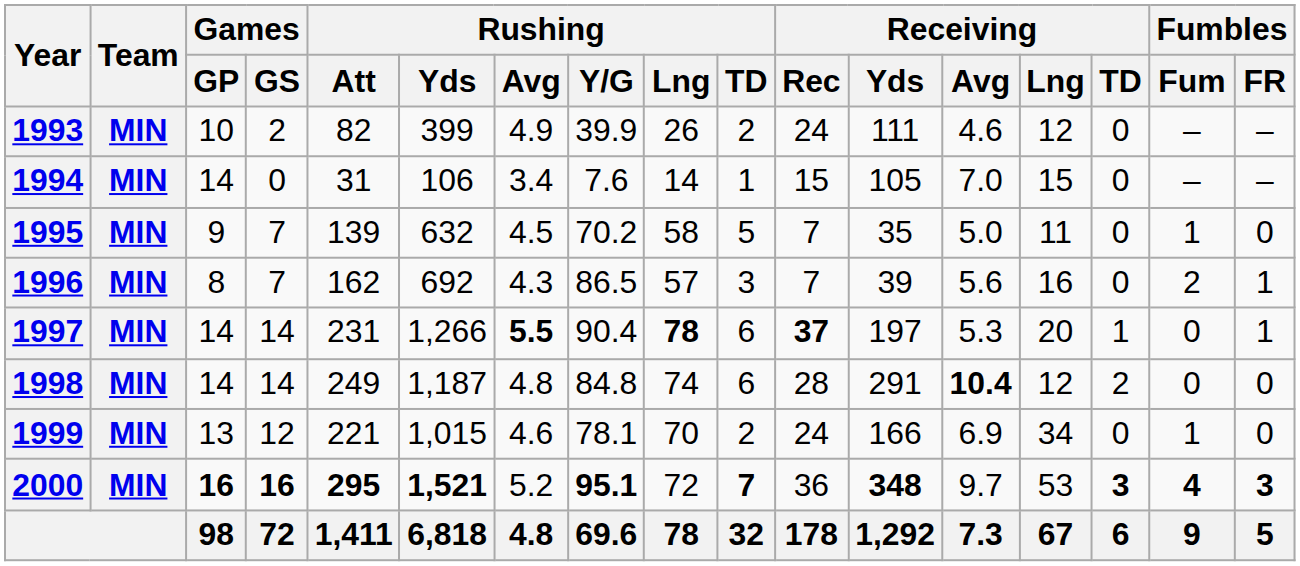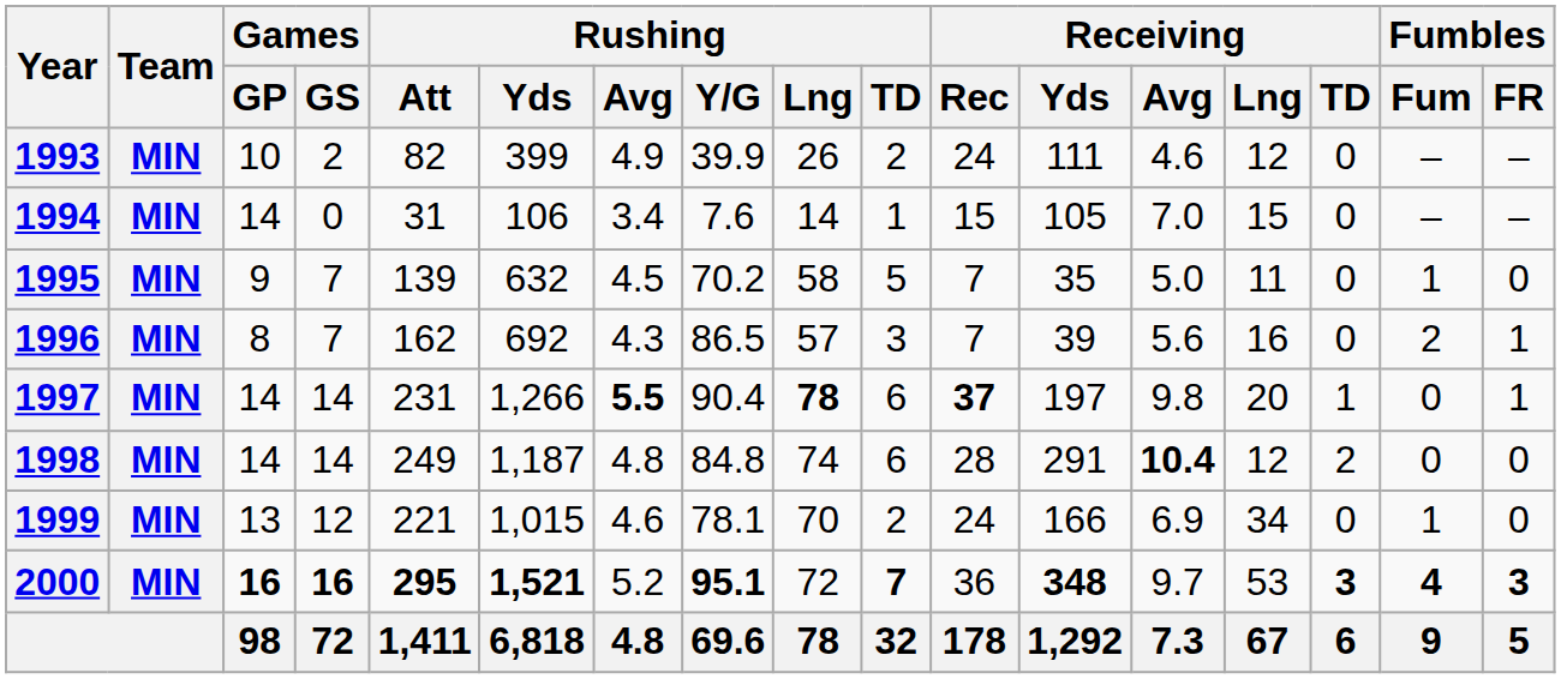 <table class= "wikitable" style="text-align:center;">
 <tr>
 <th rowspan="2">Year</th>
 <th rowspan="2">Team</th>
 <th colspan="2">Games</th>
 <th colspan="6">Rushing</th>
 <th colspan="5">Receiving</th>
 <th colspan="2">Fumbles</th>
 </tr>
 <tr>
 <th>GP</th>
 <th>GS</th>
 <th>Att</th>
 <th>Yds</th>
 <th>Avg</th>
 <th>Y/G</th>
 <th>Lng</th>
 <th>TD</th>
 <th>Rec</th>
 <th>Yds</th>
 <th>Avg</th>
 <th>Lng</th>
 <th>TD</th>
 <th>Fum</th>
 <th>FR</th>
 </tr>
 <tr>
 <th><a href='#'>1993</a></th>
 <th><a href='#'>MIN</a></th>
 <td>10</td>
 <td>2</td>
 <td>82</td>
 <td>399</td>
 <td>4.9</td>
 <td>39.9</td>
 <td>26</td>
 <td>2</td>
 <td>24</td>
 <td>111</td>
 <td>4.6</td>
 <td>12</td>
 <td>0</td>
 <td>–</td>
 <td>–</td>
 </tr>
 <tr>
 <th><a href='#'>1994</a></th>
 <th><a href='#'>MIN</a></th>
 <td>14</td>
 <td>0</td>
 <td>31</td>
 <td>106</td>
 <td>3.4</td>
 <td>7.6</td>
 <td>14</td>
 <td>1</td>
 <td>15</td>
 <td>105</td>
 <td>7.0</td>
 <td>15</td>
 <td>0</td>
 <td>–</td>
 <td>–</td>
 </tr>
 <tr>
 <th><a href='#'>1995</a></th>
 <th><a href='#'>MIN</a></th>
 <td>9</td>
 <td>7</td>
 <td>139</td>
 <td>632</td>
 <td>4.5</td>
 <td>70.2</td>
 <td>58</td>
 <td>5</td>
 <td>7</td>
 <td>35</td>
 <td>5.0</td>
 <td>11</td>
 <td>0</td>
 <td>1</td>
 <td>0</td>
 </tr>
 <tr>
 <th><a href='#'>1996</a></th>
 <th><a href='#'>MIN</a></th>
 <td>8</td>
 <td>7</td>
 <td>162</td>
 <td>692</td>
 <td>4.3</td>
 <td>86.5</td>
 <td>57</td>
 <td>3</td>
 <td>7</td>
 <td>39</td>
 <td>5.6</td>
 <td>16</td>
 <td>0</td>
 <td>2</td>
 <td>1</td>
 </tr>
 <tr>
 <th><a href='#'>1997</a></th>
 <th><a href='#'>MIN</a></th>
 <td>14</td>
 <td>14</td>
 <td>231</td>
 <td>1,266</td>
 <td><strong>5.5</strong></td>
 <td>90.4</td>
 <td><strong>78</strong></td>
 <td>6</td>
 <td><strong>37</strong></td>
 <td>197</td>
-<td>5.3</td>
+<td>9.8</td>
 <td>20</td>
 <td>1</td>
 <td>0</td>
 <td>1</td>
 </tr>
 <tr>
 <th><a href='#'>1998</a></th>
 <th><a href='#'>MIN</a></th>
 <td>14</td>
 <td>14</td>
 <td>249</td>
 <td>1,187</td>
 <td>4.8</td>
 <td>84.8</td>
 <td>74</td>
 <td>6</td>
 <td>28</td>
 <td>291</td>
 <td><strong>10.4</strong></td>
 <td>12</td>
 <td>2</td>
 <td>0</td>
 <td>0</td>
 </tr>
 <tr>
 <th><a href='#'>1999</a></th>
 <th><a href='#'>MIN</a></th>
 <td>13</td>
 <td>12</td>
 <td>221</td>
 <td>1,015</td>
 <td>4.6</td>
 <td>78.1</td>
 <td>70</td>
 <td>2</td>
 <td>24</td>
 <td>166</td>
 <td>6.9</td>
 <td>34</td>
 <td>0</td>
 <td>1</td>
 <td>0</td>
 </tr>
 <tr>
 <th><a href='#'>2000</a></th>
 <th><a href='#'>MIN</a></th>
 <td><strong>16</strong></td>
 <td><strong>16</strong></td>
 <td><strong>295</strong></td>
 <td><strong>1,521</strong></td>
 <td>5.2</td>
 <td><strong>95.1</strong></td>
 <td>72</td>
 <td><strong>7</strong></td>
 <td>36</td>
 <td><strong>348</strong></td>
 <td>9.7</td>
 <td>53</td>
 <td><strong>3</strong></td>
 <td><strong>4</strong></td>
 <td><strong>3</strong></td>
 </tr>
 <tr>
 <th colspan="2"></th>
 <th>98</th>
 <th>72</th>
 <th>1,411</th>
 <th>6,818</th>
 <th>4.8</th>
 <th>69.6</th>
 <th>78</th>
 <th>32</th>
 <th>178</th>
 <th>1,292</th>
 <th>7.3</th>
 <th>67</th>
 <th>6</th>
 <th>9</th>
 <th>5</th>
 </tr>
 </table>
